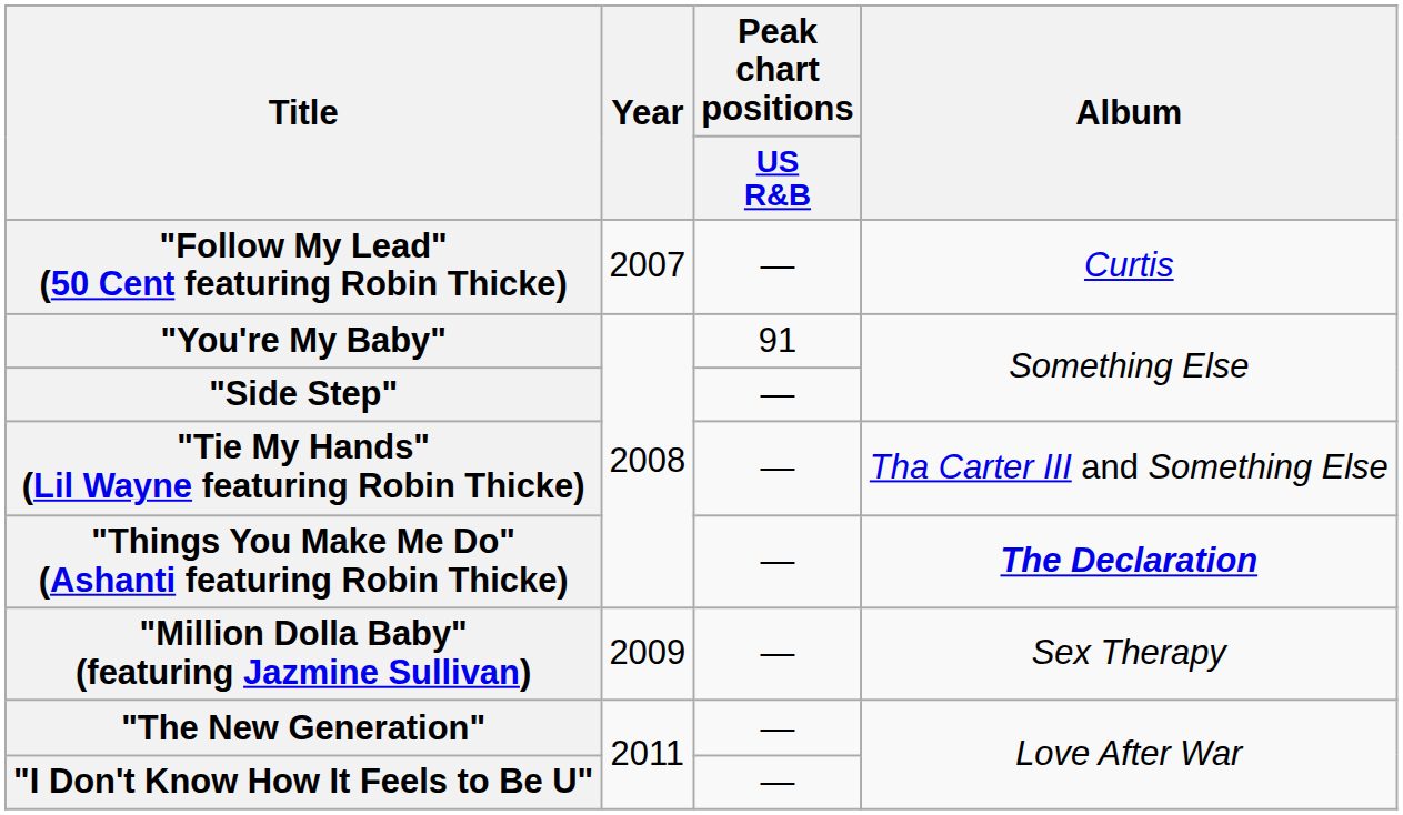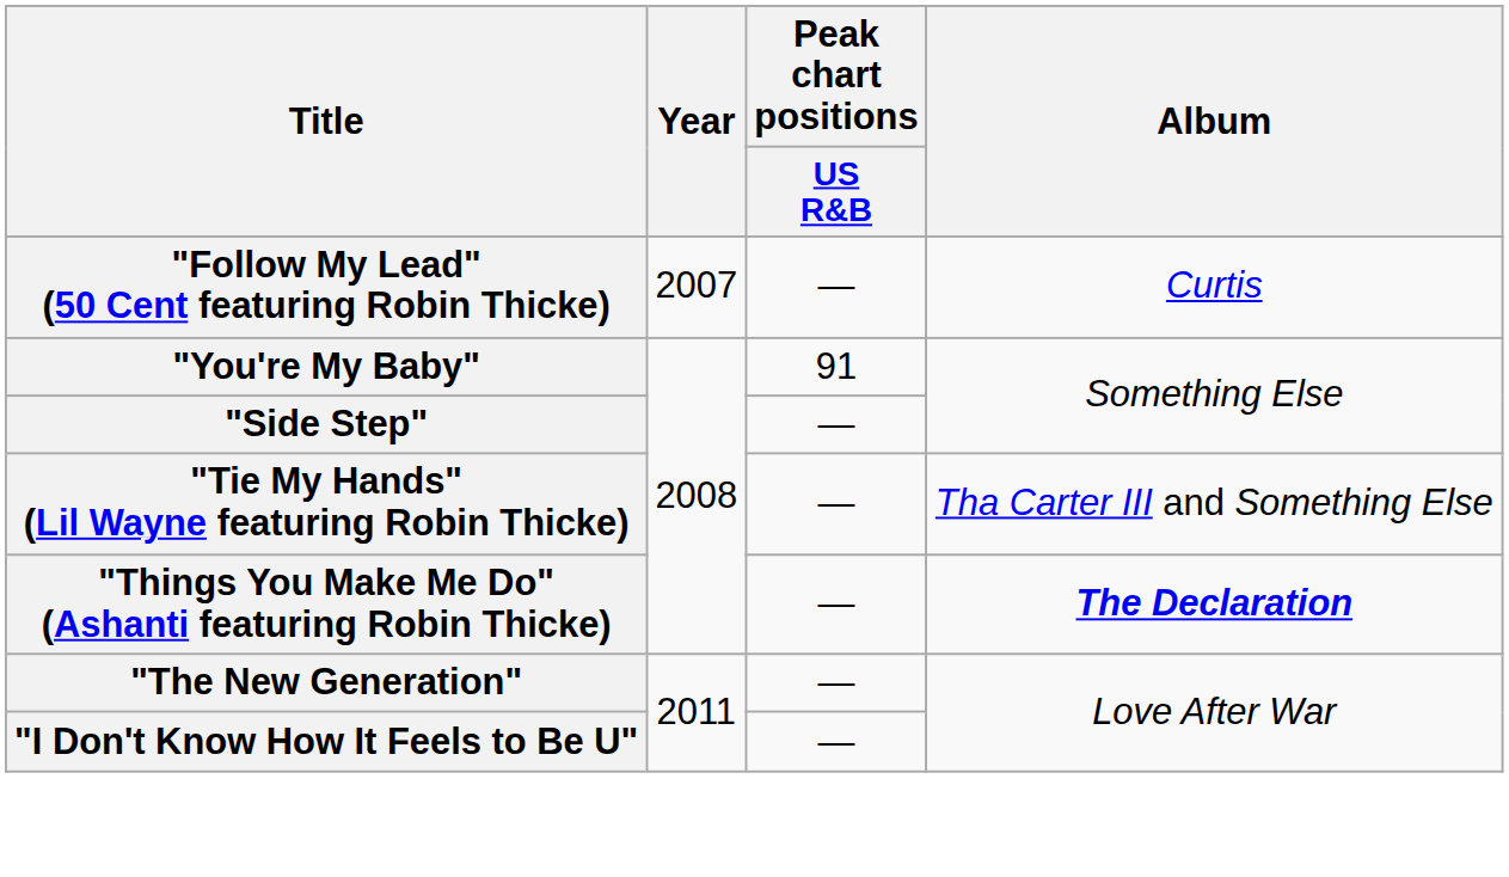 <table class="wikitable plainrowheaders" style="text-align:center;" border="1">
 <tr>
 <th scope="col" rowspan="2">Title</th>
 <th scope="col" rowspan="2">Year</th>
 <th scope="col" colspan="1">Peak chart positions</th>
 <th scope="col" rowspan="2">Album</th>
 </tr>
 <tr>
 <th scope="col" style="width:2.8em;font-size:90%;"><a href='#'>US<br>R&B</a><br></th>
 </tr>
 <tr>
 <th scope="row">"Follow My Lead"<br><span>(<a href='#'>50 Cent</a> featuring Robin Thicke)</span></th>
 <td>2007</td>
 <td>—</td>
 <td><em><a href='#'>Curtis</a></em></td>
 </tr>
 <tr>
 <th scope="row">"You're My Baby"</th>
 <td rowspan="4">2008</td>
 <td>91</td>
 <td rowspan="2"><em>Something Else</em></td>
 </tr>
 <tr>
 <th scope="row">"Side Step"</th>
 <td>—</td>
 </tr>
 <tr>
 <th scope="row">"Tie My Hands"<br><span>(<a href='#'>Lil Wayne</a> featuring Robin Thicke)</span></th>
 <td>—</td>
 <td><em><a href='#'>Tha Carter III</a></em> and <em>Something Else</em></td>
 </tr>
 <tr>
 <th scope="row">"Things You Make Me Do"<br><span>(<a href='#'>Ashanti</a> featuring Robin Thicke)</span></th>
 <td>—</td>
 <td><strong><em><a href='#'>The Declaration</a></em></strong></td>
 </tr>
 <tr>
-<th scope="row">"Million Dolla Baby"<br><span>(featuring <a href='#'>Jazmine Sullivan</a>)</span></th>
-<td>2009</td>
-<td>—</td>
-<td><em>Sex Therapy</em></td>
-</tr>
-<tr>
 <th scope="row">"The New Generation"</th>
 <td rowspan="2">2011</td>
 <td>—</td>
 <td rowspan="2"><em>Love After War</em></td>
 </tr>
 <tr>
 <th scope="row">"I Don't Know How It Feels to Be U"</th>
 <td>—</td>
 </tr>
 </table>
